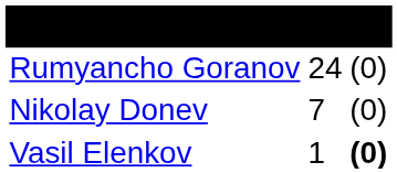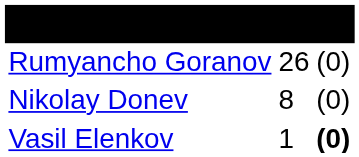 <table class="toccolours" border="0" cellpadding="2" cellspacing="0" align="left" style="margin:0.5em;">
 <tr>
 <th colspan="4" align="center" bgcolor="#000000"><span>Goalkeepers</span></th>
 </tr>
 <tr>
 <td> <a href='#'>Rumyancho Goranov</a></td>
-<td>24</td>
+<td>26</td>
 <td>(0)</td>
 </tr>
 <tr>
 <td> <a href='#'>Nikolay Donev</a></td>
-<td>7</td>
+<td>8</td>
 <td>(0)</td>
 </tr>
 <tr>
 <td> <a href='#'>Vasil Elenkov</a></td>
 <td>1</td>
 <td><strong>(0)</strong></td>
 </tr>
 <tr>
 </tr>
 </table>
